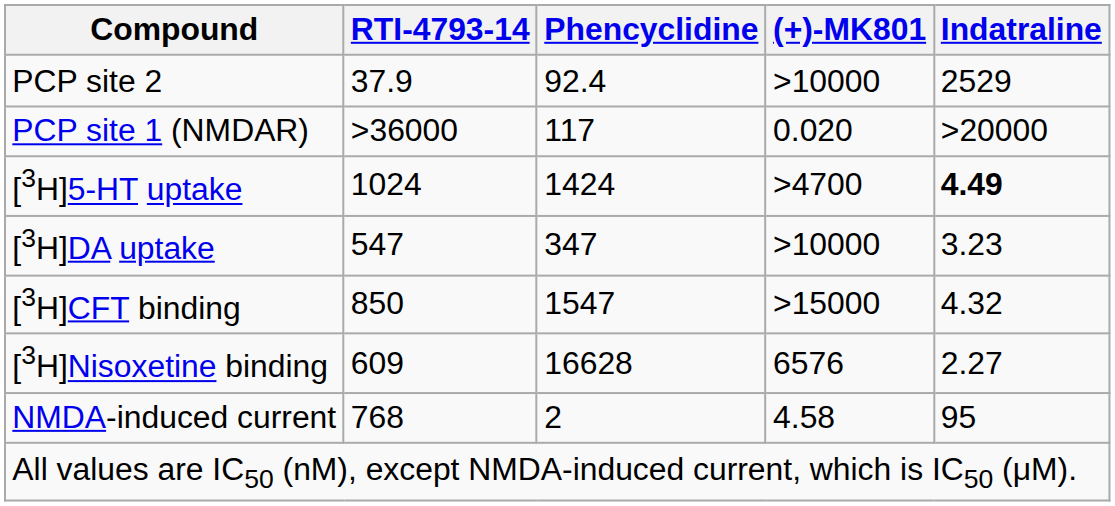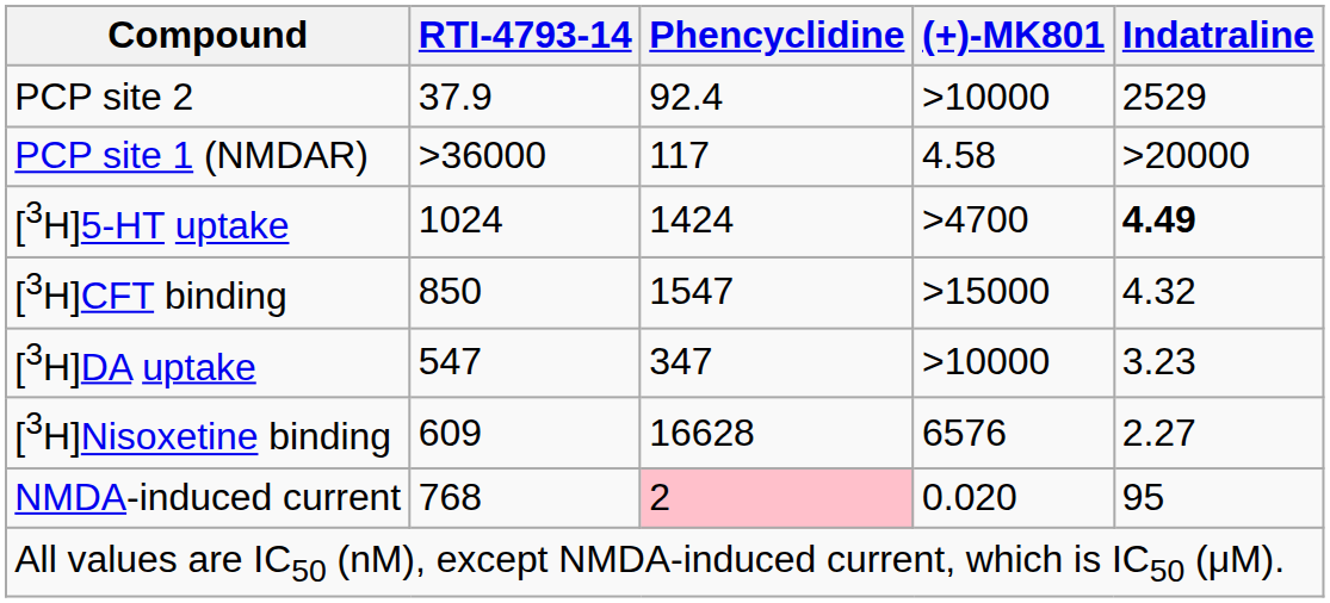 <table class="wikitable sortable">
 <tr>
 <th>Compound</th>
 <th><a href='#'>RTI-4793-14</a></th>
 <th><a href='#'>Phencyclidine</a></th>
 <th><a href='#'>(+)-MK801</a></th>
 <th><a href='#'>Indatraline</a></th>
 </tr>
 <tr>
 <td>PCP site 2</td>
 <td>37.9</td>
 <td>92.4</td>
 <td>>10000</td>
 <td>2529</td>
 </tr>
 <tr>
 <td><a href='#'>PCP site 1</a> (NMDAR)</td>
 <td>>36000</td>
 <td>117</td>
-<td>0.020</td>
+<td>4.58</td>
 <td>>20000</td>
 </tr>
 <tr>
 <td>[<sup>3</sup>H]<a href='#'>5-HT</a> <a href='#'>uptake</a></td>
 <td>1024</td>
 <td>1424</td>
 <td>>4700</td>
 <td><strong>4.49</strong></td>
 </tr>
 <tr>
+<td>[<sup>3</sup>H]<a href='#'>CFT</a> binding</td>
+<td>850</td>
+<td>1547</td>
+<td>>15000</td>
+<td>4.32</td>
+</tr>
+<tr>
 <td>[<sup>3</sup>H]<a href='#'>DA</a> <a href='#'>uptake</a></td>
 <td>547</td>
 <td>347</td>
 <td>>10000</td>
 <td>3.23</td>
-</tr>
-<tr>
-<td>[<sup>3</sup>H]<a href='#'>CFT</a> binding</td>
-<td>850</td>
-<td>1547</td>
-<td>>15000</td>
-<td>4.32</td>
 </tr>
 <tr>
 <td>[<sup>3</sup>H]<a href='#'>Nisoxetine</a> binding</td>
 <td>609</td>
 <td>16628</td>
 <td>6576</td>
 <td>2.27</td>
 </tr>
 <tr>
 <td><a href='#'>NMDA</a>-induced current</td>
 <td>768</td>
-<td>2</td>
-<td>4.58</td>
+<td style="background: pink;">2</td>
+<td>0.020</td>
 <td>95</td>
 </tr>
 <tr class="sortbottom">
 <td colspan="5">All values are IC<sub>50</sub> (nM), except NMDA-induced current, which is IC<sub>50</sub> (μM).</td>
 </tr>
 </table>
